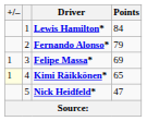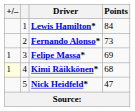 <table class="wikitable" style="font-size: 85%;">
 <tr>
 <th>+/–</th>
 <th></th>
 <th>Driver</th>
 <th>Points</th>
 </tr>
 <tr>
 <td></td>
 <td align="center">1</td>
 <td> <strong><a href='#'>Lewis Hamilton</a>*</strong></td>
 <td>84</td>
 </tr>
 <tr>
 <td></td>
 <td align="center">2</td>
 <td> <strong><a href='#'>Fernando Alonso</a>*</strong></td>
-<td>79</td>
+<td>73</td>
 </tr>
 <tr>
 <td> 1</td>
 <td align="center">3</td>
 <td> <strong><a href='#'>Felipe Massa</a>*</strong></td>
 <td>69</td>
 </tr>
 <tr>
 <td style="background: lightyellow;"> 1</td>
 <td align="center">4</td>
 <td> <strong><a href='#'>Kimi Räikkönen</a>*</strong></td>
-<td>65</td>
+<td>68</td>
 </tr>
 <tr>
 <td></td>
 <td align="center">5</td>
 <td> <strong><a href='#'>Nick Heidfeld</a>*</strong></td>
 <td>47</td>
 </tr>
 <tr>
 <th colspan=4>Source:</th>
 </tr>
 </table>
